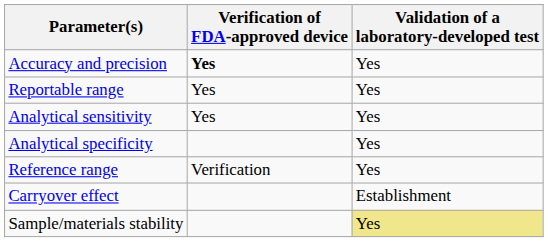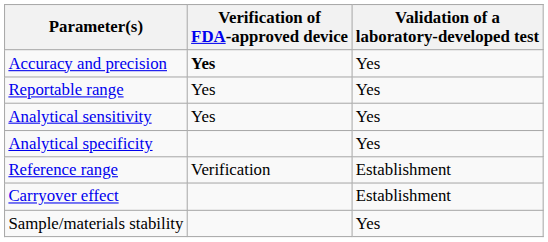 <table class="wikitable">
 <tr>
 <th>Parameter(s)</th>
 <th>Verification of<br><a href='#'>FDA</a>-approved device</th>
 <th>Validation of a<br> laboratory-developed test</th>
 </tr>
 <tr>
 <td><a href='#'>Accuracy and precision</a></td>
 <td><strong>Yes</strong></td>
 <td>Yes</td>
 </tr>
 <tr>
 <td><a href='#'>Reportable range</a></td>
 <td>Yes</td>
 <td>Yes</td>
 </tr>
 <tr>
 <td><a href='#'>Analytical sensitivity</a></td>
 <td>Yes</td>
 <td>Yes</td>
 </tr>
 <tr>
 <td><a href='#'>Analytical specificity</a></td>
 <td></td>
 <td>Yes</td>
 </tr>
 <tr>
 <td><a href='#'>Reference range</a></td>
 <td>Verification</td>
-<td>Yes</td>
+<td>Establishment</td>
 </tr>
 <tr>
 <td><a href='#'>Carryover effect</a></td>
 <td></td>
 <td>Establishment</td>
 </tr>
 <tr>
 <td>Sample/materials stability</td>
 <td></td>
-<td style="background: khaki;">Yes</td>
+<td>Yes</td>
 </tr>
 </table>
